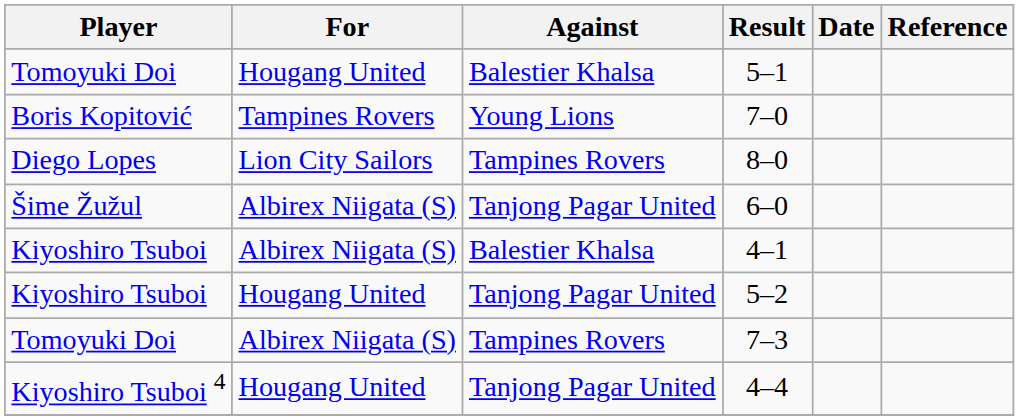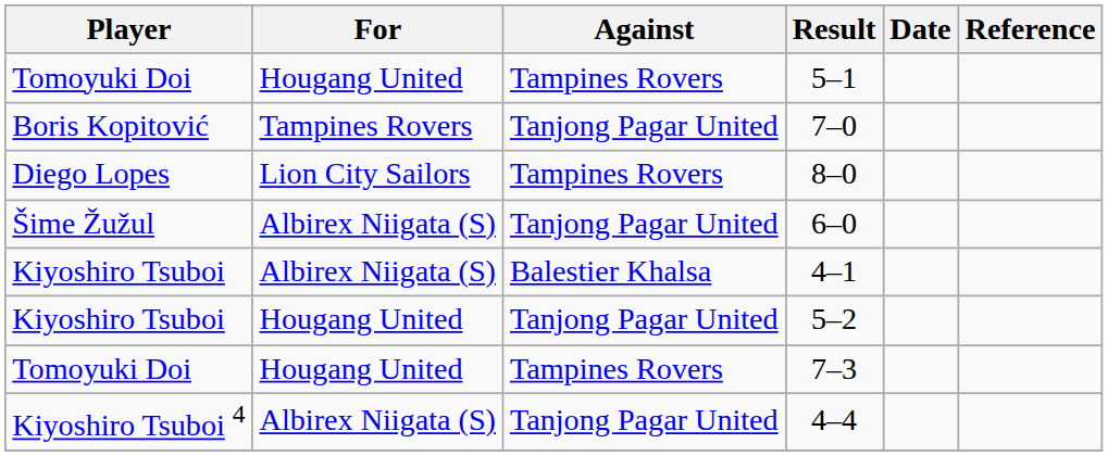 <table class="wikitable">
 <tr>
 <th>Player</th>
 <th>For</th>
 <th>Against</th>
 <th style="text-align:center">Result</th>
 <th>Date</th>
 <th>Reference</th>
 </tr>
 <tr>
 <td> <a href='#'>Tomoyuki Doi</a></td>
 <td><a href='#'>Hougang United</a></td>
-<td><a href='#'>Balestier Khalsa</a></td>
+<td><a href='#'>Tampines Rovers</a></td>
 <td style="text-align:center;">5–1</td>
 <td></td>
 <td></td>
 </tr>
 <tr>
 <td> <a href='#'>Boris Kopitović</a></td>
 <td><a href='#'>Tampines Rovers</a></td>
-<td><a href='#'>Young Lions</a></td>
+<td><a href='#'>Tanjong Pagar United</a></td>
 <td style="text-align:center;">7–0</td>
 <td></td>
 <td></td>
 </tr>
 <tr>
 <td> <a href='#'>Diego Lopes</a></td>
 <td><a href='#'>Lion City Sailors</a></td>
 <td><a href='#'>Tampines Rovers</a></td>
 <td style="text-align:center;">8–0</td>
 <td></td>
 <td></td>
 </tr>
 <tr>
 <td> <a href='#'>Šime Žužul</a></td>
 <td><a href='#'>Albirex Niigata (S)</a></td>
 <td><a href='#'>Tanjong Pagar United</a></td>
 <td style="text-align:center;">6–0</td>
 <td></td>
 <td></td>
 </tr>
 <tr>
 <td> <a href='#'>Kiyoshiro Tsuboi</a></td>
 <td><a href='#'>Albirex Niigata (S)</a></td>
 <td><a href='#'>Balestier Khalsa</a></td>
 <td style="text-align:center;">4–1</td>
 <td></td>
 <td></td>
 </tr>
 <tr>
 <td> <a href='#'>Kiyoshiro Tsuboi</a></td>
 <td><a href='#'>Hougang United</a></td>
 <td><a href='#'>Tanjong Pagar United</a></td>
 <td style="text-align:center;">5–2</td>
 <td></td>
 <td></td>
 </tr>
 <tr>
 <td> <a href='#'>Tomoyuki Doi</a></td>
-<td><a href='#'>Albirex Niigata (S)</a></td>
+<td><a href='#'>Hougang United</a></td>
 <td><a href='#'>Tampines Rovers</a></td>
 <td style="text-align:center;">7–3</td>
 <td></td>
 <td></td>
 </tr>
 <tr>
 <td> <a href='#'>Kiyoshiro Tsuboi</a> <sup>4</sup></td>
-<td><a href='#'>Hougang United</a></td>
+<td><a href='#'>Albirex Niigata (S)</a></td>
 <td><a href='#'>Tanjong Pagar United</a></td>
 <td style="text-align:center;">4–4</td>
 <td></td>
 <td></td>
 </tr>
 <tr>
 </tr>
 </table>
